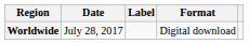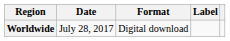 <table class="wikitable sortable plainrowheaders">
 <tr>
 <th scope="col">Region</th>
 <th scope="col">Date</th>
+<th scope="col">Format</th>
 <th scope="col">Label</th>
-<th scope="col">Format</th>
 <th scope="col"></th>
 </tr>
 <tr>
 <th scope="row">Worldwide</th>
 <td>July 28, 2017</td>
+<td>Digital download</td>
 <td></td>
-<td>Digital download</td>
 <td></td>
 </tr>
 </table>
